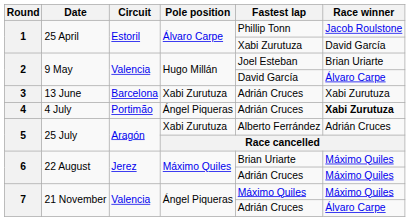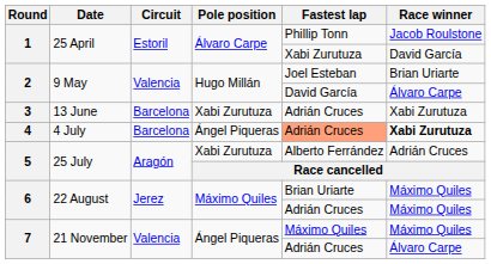 <table class="wikitable" style="font-size:85%;">
 <tr>
 <th>Round</th>
 <th>Date</th>
 <th>Circuit</th>
 <th>Pole position</th>
 <th>Fastest lap</th>
 <th>Race winner</th>
 </tr>
 <tr>
 <th rowspan=2>1</th>
 <td rowspan=2>25 April</td>
 <td rowspan=2> <a href='#'>Estoril</a></td>
 <td rowspan=2> <a href='#'>Álvaro Carpe</a></td>
 <td> Phillip Tonn</td>
 <td> <a href='#'>Jacob Roulstone</a></td>
 </tr>
 <tr>
 <td> Xabi Zurutuza</td>
 <td> David García</td>
 </tr>
 <tr>
 <th rowspan=2>2</th>
 <td rowspan=2>9 May</td>
 <td rowspan=2> <a href='#'>Valencia</a></td>
 <td rowspan=2> Hugo Millán</td>
 <td> Joel Esteban</td>
 <td> Brian Uriarte</td>
 </tr>
 <tr>
 <td> David García</td>
 <td> <a href='#'>Álvaro Carpe</a></td>
 </tr>
 <tr>
 <th>3</th>
 <td>13 June</td>
 <td nowrap> <a href='#'>Barcelona</a></td>
 <td> Xabi Zurutuza</td>
 <td> Adrián Cruces</td>
 <td> Xabi Zurutuza</td>
 </tr>
 <tr>
 <th>4</th>
 <td>4 July</td>
-<td> <a href='#'>Portimão</a></td>
+<td nowrap> <a href='#'>Barcelona</a></td>
 <td> Ángel Piqueras</td>
-<td> Adrián Cruces</td>
+<td style="background: lightsalmon;"> Adrián Cruces</td>
 <td><strong> Xabi Zurutuza</strong></td>
 </tr>
 <tr>
 <th rowspan=2>5</th>
 <td rowspan=2>25 July</td>
 <td rowspan=2> <a href='#'>Aragón</a></td>
 <td> Xabi Zurutuza</td>
 <td nowrap> Alberto Ferrández</td>
 <td> Adrián Cruces</td>
 </tr>
 <tr>
 <th colspan=3>Race cancelled</th>
 </tr>
 <tr>
 <th rowspan=2>6</th>
 <td rowspan=2>22 August</td>
 <td rowspan=2> <a href='#'>Jerez</a></td>
 <td rowspan=2 nowrap> <a href='#'>Máximo Quiles</a></td>
 <td> Brian Uriarte</td>
 <td nowrap> <a href='#'>Máximo Quiles</a></td>
 </tr>
 <tr>
 <td> Adrián Cruces</td>
 <td> <a href='#'>Máximo Quiles</a></td>
 </tr>
 <tr>
 <th rowspan=2>7</th>
 <td rowspan=2 nowrap>21 November</td>
 <td rowspan=2> <a href='#'>Valencia</a></td>
 <td rowspan=2> Ángel Piqueras</td>
 <td> <a href='#'>Máximo Quiles</a></td>
 <td> <a href='#'>Máximo Quiles</a></td>
 </tr>
 <tr>
 <td> Adrián Cruces</td>
 <td> <a href='#'>Álvaro Carpe</a></td>
 </tr>
 </table>
